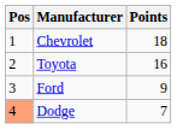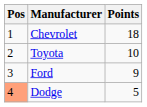 <table class="wikitable" style="font-size: 95%;">
 <tr>
 <th>Pos</th>
 <th>Manufacturer</th>
 <th>Points</th>
 </tr>
 <tr>
 <td>1</td>
 <td><a href='#'>Chevrolet</a></td>
 <td style="text-align:right;">18</td>
 </tr>
 <tr>
 <td>2</td>
 <td><a href='#'>Toyota</a></td>
-<td style="text-align:right;">16</td>
+<td style="text-align:right;">10</td>
 </tr>
 <tr>
 <td>3</td>
 <td><a href='#'>Ford</a></td>
 <td style="text-align:right;">9</td>
 </tr>
 <tr>
 <td style="background: lightsalmon;">4</td>
 <td><a href='#'>Dodge</a></td>
-<td style="text-align:right;">7</td>
+<td style="text-align:right;">5</td>
 </tr>
 </table>
